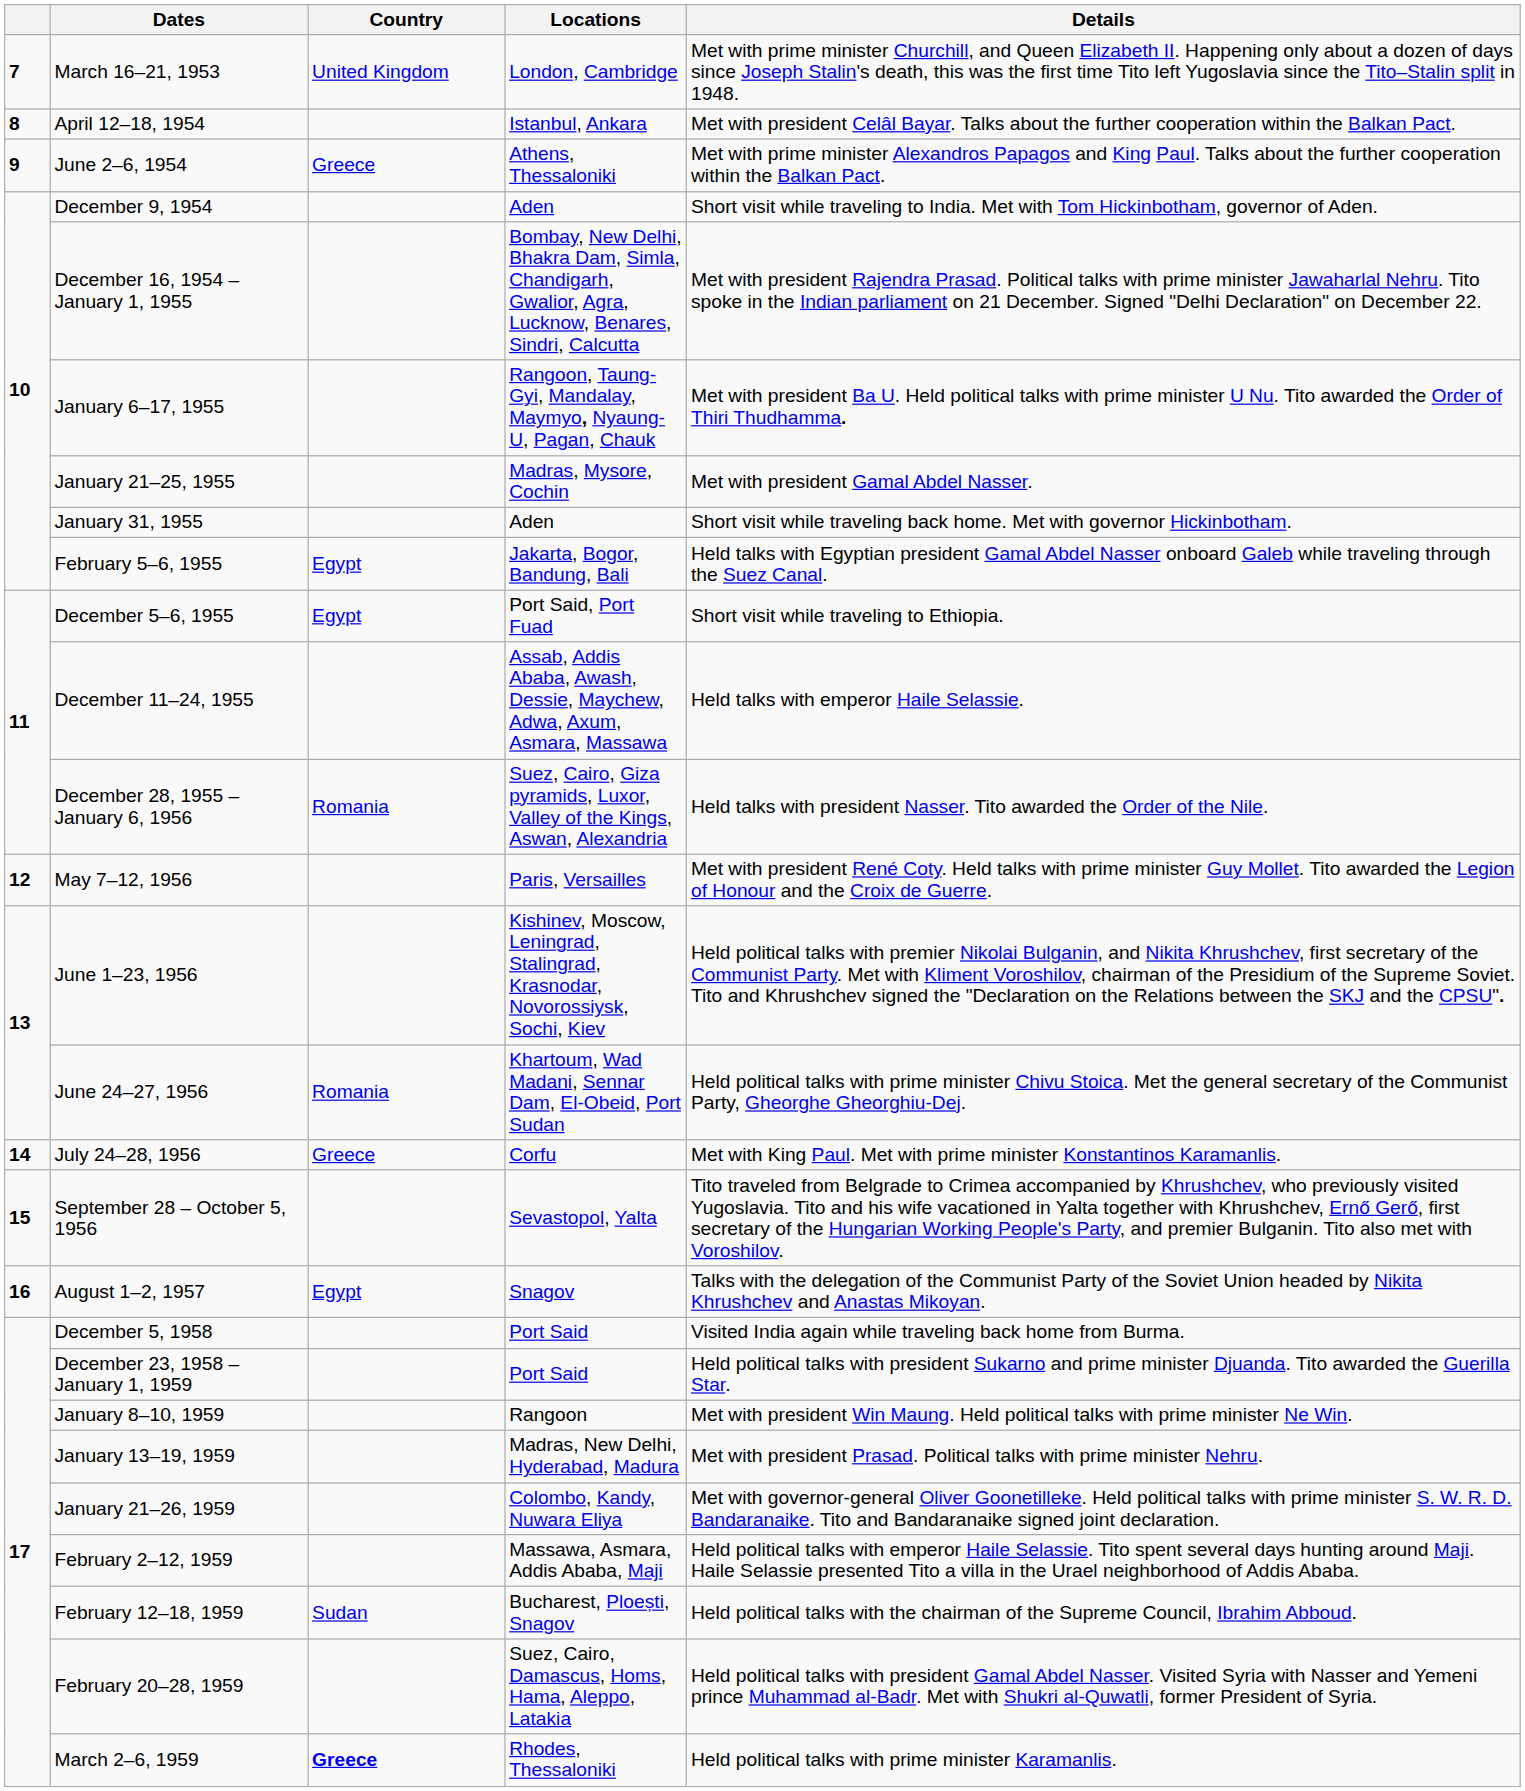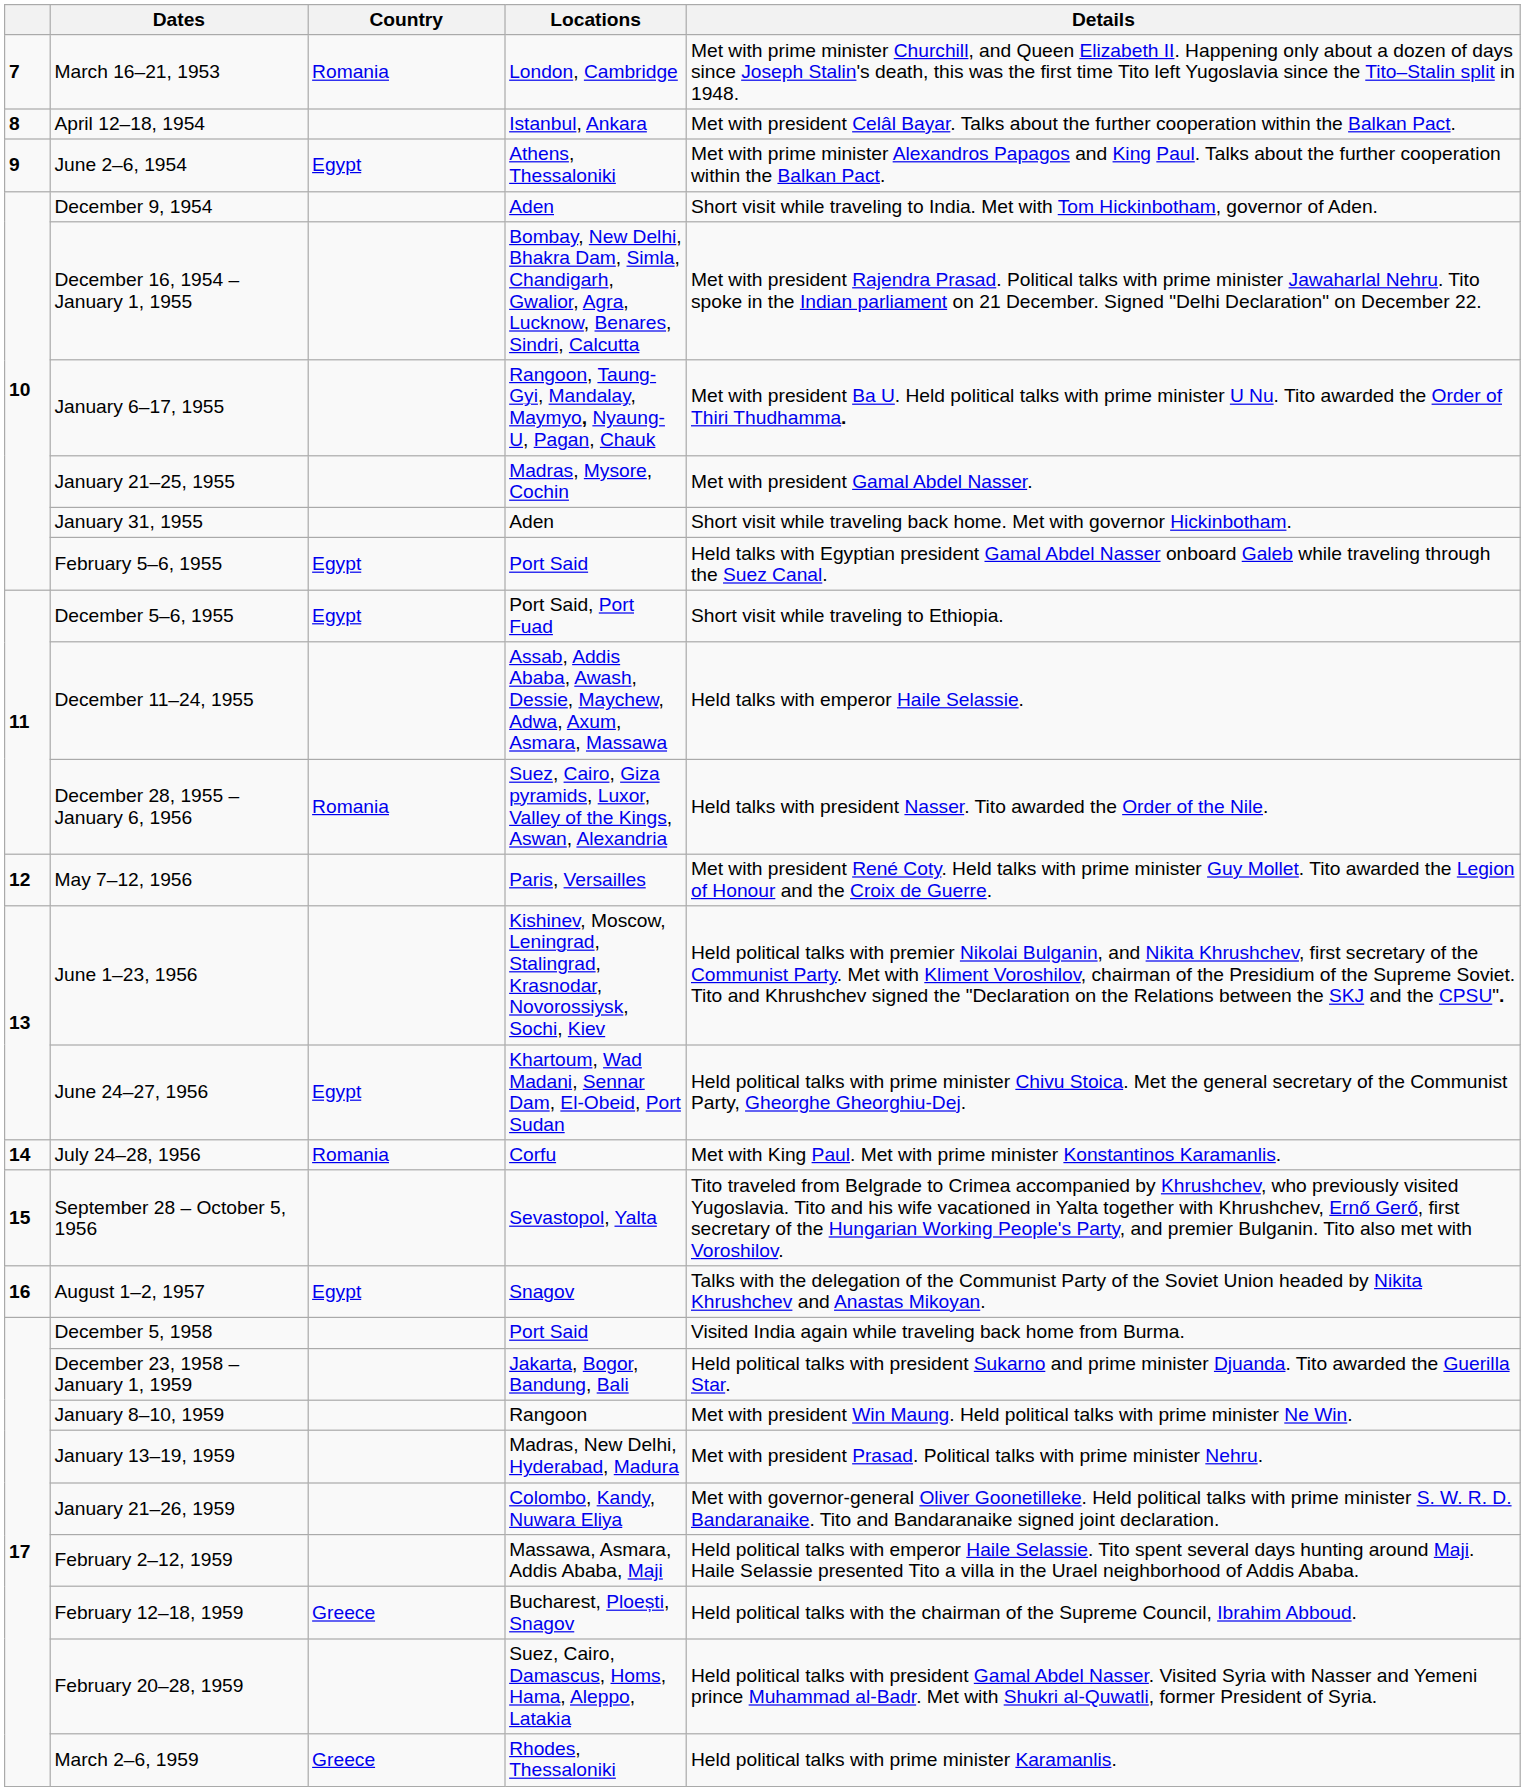 <table class="wikitable sortable" border="1" style="margin: 1em auto 1em auto">
 <tr>
 <th style="width: 3%;"></th>
 <th style="width: 17%;">Dates</th>
 <th style="width: 13%;">Country</th>
 <th style="width: 12%;">Locations</th>
 <th style="width: 55%;">Details</th>
 </tr>
 <tr>
 <td><strong>7</strong></td>
 <td>March 16–21, 1953</td>
-<td> <a href='#'>United Kingdom</a></td>
+<td> <a href='#'>Romania</a></td>
 <td><a href='#'>London</a>, <a href='#'>Cambridge</a></td>
 <td>Met with prime minister <a href='#'>Churchill</a>, and Queen <a href='#'>Elizabeth II</a>. Happening only about a dozen of days since <a href='#'>Joseph Stalin</a>'s death, this was the first time Tito left Yugoslavia since the <a href='#'>Tito–Stalin split</a> in 1948.</td>
 </tr>
 <tr>
 <td><strong>8</strong></td>
 <td>April 12–18, 1954</td>
 <td></td>
 <td><a href='#'>Istanbul</a>, <a href='#'>Ankara</a></td>
 <td>Met with president <a href='#'>Celâl Bayar</a>. Talks about the further cooperation within the <a href='#'>Balkan Pact</a>.</td>
 </tr>
 <tr>
 <td><strong>9</strong></td>
 <td>June 2–6, 1954</td>
-<td> <a href='#'>Greece</a></td>
+<td> <a href='#'>Egypt</a></td>
 <td><a href='#'>Athens</a>, <a href='#'>Thessaloniki</a></td>
 <td>Met with prime minister <a href='#'>Alexandros Papagos</a> and <a href='#'>King</a> <a href='#'>Paul</a>. Talks about the further cooperation within the <a href='#'>Balkan Pact</a>.</td>
 </tr>
 <tr>
 <td rowspan="6"><strong>10</strong></td>
 <td>December 9, 1954</td>
 <td></td>
 <td><a href='#'>Aden</a></td>
 <td>Short visit while traveling to India. Met with <a href='#'>Tom Hickinbotham</a>, governor of Aden.</td>
 </tr>
 <tr>
 <td>December 16, 1954 – January 1, 1955</td>
 <td></td>
 <td><a href='#'>Bombay</a>, <a href='#'>New Delhi</a>, <a href='#'>Bhakra Dam</a>, <a href='#'>Simla</a>, <a href='#'>Chandigarh</a>, <a href='#'>Gwalior</a>, <a href='#'>Agra</a>, <a href='#'>Lucknow</a>, <a href='#'>Benares</a>, <a href='#'>Sindri</a>, <a href='#'>Calcutta</a></td>
 <td>Met with president <a href='#'>Rajendra Prasad</a>. Political talks with prime minister <a href='#'>Jawaharlal Nehru</a>. Tito spoke in the <a href='#'>Indian parliament</a> on 21 December. Signed "Delhi Declaration" on December 22.</td>
 </tr>
 <tr>
 <td>January 6–17, 1955</td>
 <td></td>
 <td><a href='#'>Rangoon</a>, <a href='#'>Taung-Gyi</a>, <a href='#'>Mandalay</a>, <a href='#'>Maymyo</a><strong>,</strong> <a href='#'>Nyaung-U</a>, <a href='#'>Pagan</a>, <a href='#'>Chauk</a></td>
 <td>Met with president <a href='#'>Ba U</a>. Held political talks with prime minister <a href='#'>U Nu</a>. Tito awarded the <a href='#'>Order of Thiri Thudhamma</a><strong>.</strong></td>
 </tr>
 <tr>
 <td>January 21–25, 1955</td>
 <td></td>
 <td><a href='#'>Madras</a>, <a href='#'>Mysore</a>, <a href='#'>Cochin</a></td>
 <td>Met with president <a href='#'>Gamal Abdel Nasser</a>.</td>
 </tr>
 <tr>
 <td>January 31, 1955</td>
 <td></td>
 <td>Aden</td>
 <td>Short visit while traveling back home. Met with governor <a href='#'>Hickinbotham</a>.</td>
 </tr>
 <tr>
 <td>February 5–6, 1955</td>
 <td> <a href='#'>Egypt</a></td>
-<td><a href='#'>Jakarta</a>, <a href='#'>Bogor</a>, <a href='#'>Bandung</a>, <a href='#'>Bali</a></td>
+<td><a href='#'>Port Said</a></td>
 <td>Held talks with Egyptian president <a href='#'>Gamal Abdel Nasser</a> onboard <a href='#'>Galeb</a> while traveling through the <a href='#'>Suez Canal</a>.</td>
 </tr>
 <tr>
 <td rowspan="3"><strong>11</strong></td>
 <td>December 5–6, 1955</td>
 <td> <a href='#'>Egypt</a></td>
 <td>Port Said, <a href='#'>Port Fuad</a></td>
 <td>Short visit while traveling to Ethiopia.</td>
 </tr>
 <tr>
 <td>December 11–24, 1955</td>
 <td></td>
 <td><a href='#'>Assab</a>, <a href='#'>Addis Ababa</a>, <a href='#'>Awash</a>, <a href='#'>Dessie</a>, <a href='#'>Maychew</a>, <a href='#'>Adwa</a>,  <a href='#'>Axum</a>, <a href='#'>Asmara</a>, <a href='#'>Massawa</a></td>
 <td>Held talks with emperor <a href='#'>Haile Selassie</a>.</td>
 </tr>
 <tr>
 <td>December 28, 1955 – January 6, 1956</td>
 <td> <a href='#'>Romania</a></td>
 <td><a href='#'>Suez</a>, <a href='#'>Cairo</a>, <a href='#'>Giza pyramids</a>, <a href='#'>Luxor</a>, <a href='#'>Valley of the Kings</a>, <a href='#'>Aswan</a>, <a href='#'>Alexandria</a></td>
 <td>Held talks with president <a href='#'>Nasser</a>. Tito awarded the <a href='#'>Order of the Nile</a>.</td>
 </tr>
 <tr>
 <td><strong>12</strong></td>
 <td>May 7–12, 1956</td>
 <td></td>
 <td><a href='#'>Paris</a>, <a href='#'>Versailles</a></td>
 <td>Met with president <a href='#'>René Coty</a>. Held talks with prime minister <a href='#'>Guy Mollet</a>. Tito awarded the <a href='#'>Legion of Honour</a> and the <a href='#'>Croix de Guerre</a>.</td>
 </tr>
 <tr>
 <td rowspan="2"><strong>13</strong></td>
 <td>June 1–23, 1956</td>
 <td></td>
 <td><a href='#'>Kishinev</a>, Moscow, <a href='#'>Leningrad</a>, <a href='#'>Stalingrad</a>, <a href='#'>Krasnodar</a>, <a href='#'>Novorossiysk</a>, <a href='#'>Sochi</a>, <a href='#'>Kiev</a></td>
 <td>Held political talks with premier <a href='#'>Nikolai Bulganin</a>, and <a href='#'>Nikita Khrushchev</a>, first secretary of the <a href='#'>Communist Party</a>. Met with <a href='#'>Kliment Voroshilov</a>, chairman of the Presidium of the Supreme Soviet. Tito and Khrushchev signed the "Declaration on the Relations between the <a href='#'>SKJ</a> and the <a href='#'>CPSU</a>"<strong>.</strong></td>
 </tr>
 <tr>
 <td>June 24–27, 1956</td>
-<td> <a href='#'>Romania</a></td>
+<td> <a href='#'>Egypt</a></td>
 <td><a href='#'>Khartoum</a>, <a href='#'>Wad Madani</a>, <a href='#'>Sennar Dam</a>, <a href='#'>El-Obeid</a>, <a href='#'>Port Sudan</a></td>
 <td>Held political talks with prime minister <a href='#'>Chivu Stoica</a>. Met the general secretary of the Communist Party, <a href='#'>Gheorghe Gheorghiu-Dej</a>.</td>
 </tr>
 <tr>
 <td><strong>14</strong></td>
 <td>July 24–28, 1956</td>
-<td> <a href='#'>Greece</a></td>
+<td> <a href='#'>Romania</a></td>
 <td><a href='#'>Corfu</a></td>
 <td>Met with King <a href='#'>Paul</a>. Met with prime minister <a href='#'>Konstantinos Karamanlis</a>.</td>
 </tr>
 <tr>
 <td><strong>15</strong></td>
 <td>September 28 – October 5, 1956</td>
 <td></td>
 <td><a href='#'>Sevastopol</a>, <a href='#'>Yalta</a></td>
 <td>Tito traveled from Belgrade to Crimea accompanied by <a href='#'>Khrushchev</a>, who previously visited Yugoslavia. Tito and his wife vacationed in Yalta together with Khrushchev, <a href='#'>Ernő Gerő</a>, first secretary of the <a href='#'>Hungarian Working People's Party</a>, and premier Bulganin. Tito also met with <a href='#'>Voroshilov</a>.</td>
 </tr>
 <tr>
 <td><strong>16</strong></td>
 <td>August 1–2, 1957</td>
 <td> <a href='#'>Egypt</a></td>
 <td><a href='#'>Snagov</a></td>
 <td>Talks with the delegation of the Communist Party of the Soviet Union headed by <a href='#'>Nikita Khrushchev</a> and <a href='#'>Anastas Mikoyan</a>.</td>
 </tr>
 <tr>
 <td rowspan="9"><strong>17</strong></td>
 <td>December 5, 1958</td>
 <td></td>
 <td><a href='#'>Port Said</a></td>
 <td>Visited India again while traveling back home from Burma.</td>
 </tr>
 <tr>
 <td>December 23, 1958 – January 1, 1959</td>
 <td></td>
-<td><a href='#'>Port Said</a></td>
+<td><a href='#'>Jakarta</a>, <a href='#'>Bogor</a>, <a href='#'>Bandung</a>, <a href='#'>Bali</a></td>
 <td>Held political talks with president <a href='#'>Sukarno</a> and prime minister <a href='#'>Djuanda</a>. Tito awarded the <a href='#'>Guerilla Star</a>.</td>
 </tr>
 <tr>
 <td>January 8–10, 1959</td>
 <td></td>
 <td>Rangoon</td>
 <td>Met with president <a href='#'>Win Maung</a>. Held political talks with prime minister <a href='#'>Ne Win</a>.</td>
 </tr>
 <tr>
 <td>January 13–19, 1959</td>
 <td></td>
 <td>Madras, New Delhi, <a href='#'>Hyderabad</a>, <a href='#'>Madura</a></td>
 <td>Met with president <a href='#'>Prasad</a>. Political talks with prime minister <a href='#'>Nehru</a>.</td>
 </tr>
 <tr>
 <td>January 21–26, 1959</td>
 <td></td>
 <td><a href='#'>Colombo</a>, <a href='#'>Kandy</a>, <a href='#'>Nuwara Eliya</a></td>
 <td>Met with governor-general <a href='#'>Oliver Goonetilleke</a>. Held political talks with prime minister <a href='#'>S. W. R. D. Bandaranaike</a>. Tito and Bandaranaike signed joint declaration.</td>
 </tr>
 <tr>
 <td>February 2–12, 1959</td>
 <td></td>
 <td>Massawa, Asmara, Addis Ababa, <a href='#'>Maji</a></td>
 <td>Held political talks with emperor <a href='#'>Haile Selassie</a>. Tito spent several days hunting around <a href='#'>Maji</a>. Haile Selassie presented Tito a villa in the Urael neighborhood of Addis Ababa.</td>
 </tr>
 <tr>
 <td>February 12–18, 1959</td>
-<td><a href='#'>Sudan</a></td>
+<td> <a href='#'>Greece</a></td>
 <td>Bucharest, <a href='#'>Ploești</a>, <a href='#'>Snagov</a></td>
 <td>Held political talks with the chairman of the Supreme Council, <a href='#'>Ibrahim Abboud</a>.</td>
 </tr>
 <tr>
 <td>February 20–28, 1959</td>
 <td></td>
 <td>Suez, Cairo, <a href='#'>Damascus</a>, <a href='#'>Homs</a>, <a href='#'>Hama</a>, <a href='#'>Aleppo</a>, <a href='#'>Latakia</a></td>
 <td>Held political talks with president <a href='#'>Gamal Abdel Nasser</a>. Visited Syria with Nasser and Yemeni prince <a href='#'>Muhammad al-Badr</a>. Met with <a href='#'>Shukri al-Quwatli</a>, former President of Syria.</td>
 </tr>
 <tr>
 <td>March 2–6, 1959</td>
-<td><strong> <a href='#'>Greece</a></strong></td>
+<td> <a href='#'>Greece</a></td>
 <td><a href='#'>Rhodes</a>, <a href='#'>Thessaloniki</a></td>
 <td>Held political talks with prime minister <a href='#'>Karamanlis</a>.</td>
 </tr>
 </table>
